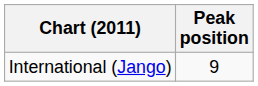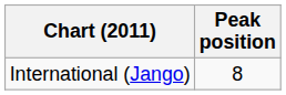 <table class="wikitable sortable">
 <tr>
 <th align="right">Chart (2011)</th>
 <th align="center">Peak<br>position</th>
 </tr>
 <tr>
 <td align="left">International (<a href='#'>Jango</a>)</td>
-<td align="center">9</td>
+<td align="center">8</td>
 </tr>
 </table>
